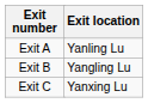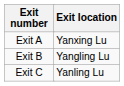 <table class="wikitable">
 <tr>
 <th style="width:70px" colspan="2">Exit number</th>
 <th>Exit location</th>
 </tr>
 <tr>
 <td align="center" colspan="2">Exit A</td>
-<td>Yanling Lu</td>
+<td>Yanxing Lu</td>
 </tr>
 <tr>
 <td align="center" colspan="2">Exit B</td>
 <td>Yangling Lu</td>
 </tr>
 <tr>
 <td align="center" colspan="2">Exit C</td>
-<td>Yanxing Lu</td>
+<td>Yanling Lu</td>
 </tr>
 </table>
